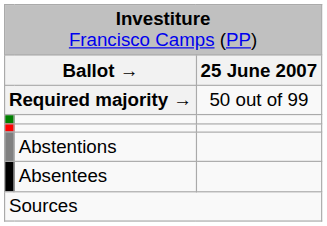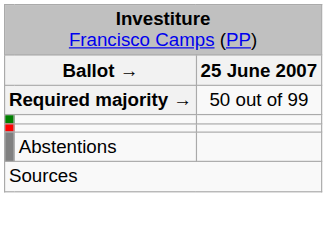 <table class="wikitable" style="text-align:center;">
 <tr>
 <td colspan="3" align="center" bgcolor="#C0C0C0"><strong>Investiture</strong><br><a href='#'>Francisco Camps</a> (<a href='#'>PP</a>)</td>
 </tr>
 <tr>
 <th colspan="2" width="150px">Ballot →</th>
 <th>25 June 2007</th>
 </tr>
 <tr>
 <th colspan="2">Required majority →</th>
 <td>50 out of 99 </td>
 </tr>
 <tr>
 <th width="1px" style="background:green;"></th>
 <td align="left"></td>
 <td></td>
 </tr>
 <tr>
 <th style="color:inherit;background:red;"></th>
 <td align="left"></td>
 <td></td>
 </tr>
 <tr>
 <th style="color:inherit;background:gray;"></th>
 <td align="left"><span>Abstentions</span></td>
 <td></td>
 </tr>
 <tr>
-<th style="color:inherit;background:black;"></th>
-<td align="left"><span>Absentees</span></td>
-<td></td>
-</tr>
-<tr>
 <td align="left" colspan="3">Sources</td>
 </tr>
 </table>
